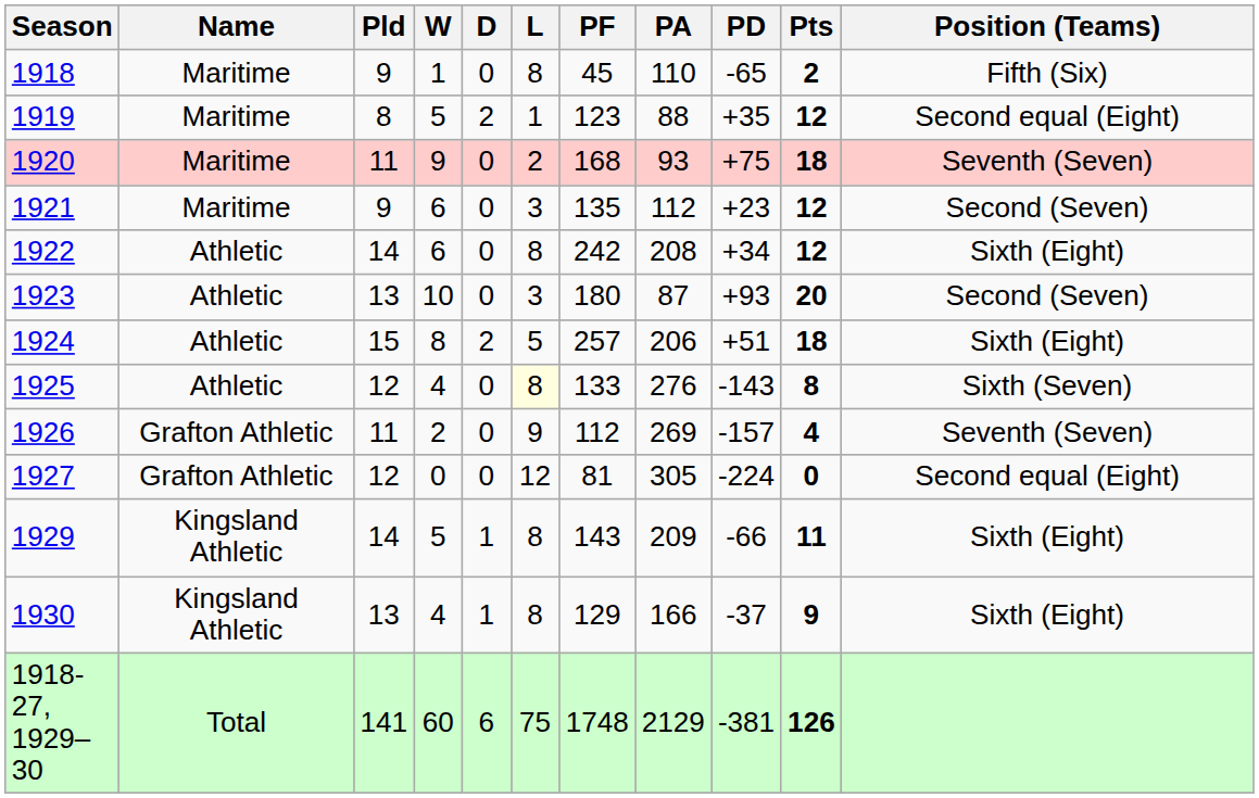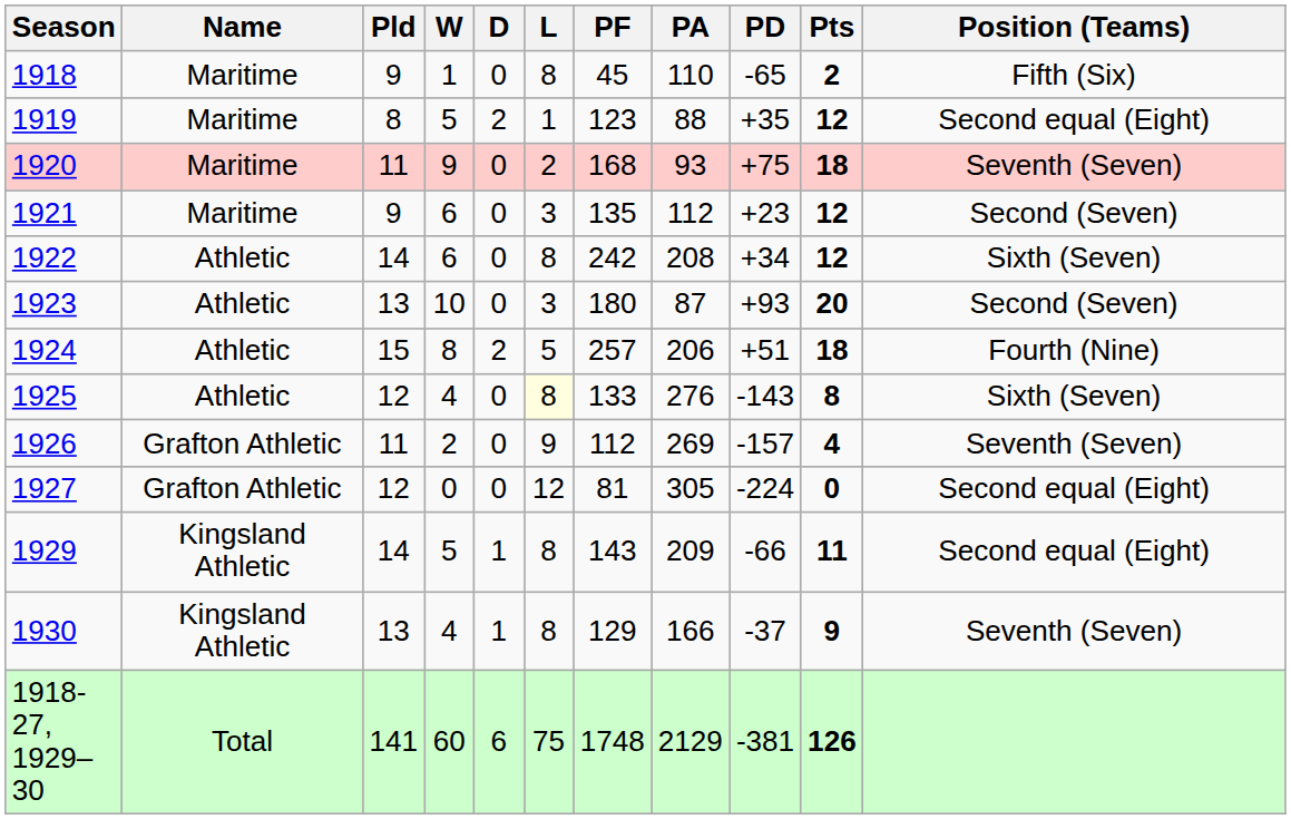 <table class="wikitable" style="text-align:center;">
 <tr>
 <th width=30>Season</th>
 <th width=125 abbr="Name">Name</th>
 <th width=20 abbr="Played">Pld</th>
 <th width=20 abbr="Won">W</th>
 <th width=20 abbr="Drawn">D</th>
 <th width=20 abbr="Lost">L</th>
 <th width=20 abbr="Points for">PF</th>
 <th width=20 abbr="Points against">PA</th>
 <th width=20 abbr="Points difference">PD</th>
 <th width=20 abbr="Points">Pts</th>
 <th width=225>Position (Teams)</th>
 </tr>
 <tr>
 <td style="text-align:left;"><a href='#'>1918</a></td>
 <td>Maritime</td>
 <td>9</td>
 <td>1</td>
 <td>0</td>
 <td>8</td>
 <td>45</td>
 <td>110</td>
 <td>-65</td>
 <td><strong>2</strong></td>
 <td>Fifth (Six)</td>
 </tr>
 <tr>
 <td style="text-align:left;"><a href='#'>1919</a></td>
 <td>Maritime</td>
 <td>8</td>
 <td>5</td>
 <td>2</td>
 <td>1</td>
 <td>123</td>
 <td>88</td>
 <td>+35</td>
 <td><strong>12</strong></td>
 <td>Second equal (Eight)</td>
 </tr>
 <tr style="background: #FFCCCC;">
 <td style="text-align:left;"><a href='#'>1920</a></td>
 <td>Maritime</td>
 <td>11</td>
 <td>9</td>
 <td>0</td>
 <td>2</td>
 <td>168</td>
 <td>93</td>
 <td>+75</td>
 <td><strong>18</strong></td>
 <td>Seventh (Seven)</td>
 </tr>
 <tr>
 <td style="text-align:left;"><a href='#'>1921</a></td>
 <td>Maritime</td>
 <td>9</td>
 <td>6</td>
 <td>0</td>
 <td>3</td>
 <td>135</td>
 <td>112</td>
 <td>+23</td>
 <td><strong>12</strong></td>
 <td>Second (Seven)</td>
 </tr>
 <tr>
 <td style="text-align:left;"><a href='#'>1922</a></td>
 <td>Athletic</td>
 <td>14</td>
 <td>6</td>
 <td>0</td>
 <td>8</td>
 <td>242</td>
 <td>208</td>
 <td>+34</td>
 <td><strong>12</strong></td>
-<td>Sixth (Eight)</td>
+<td>Sixth (Seven)</td>
 </tr>
 <tr>
 <td style="text-align:left;"><a href='#'>1923</a></td>
 <td>Athletic</td>
 <td>13</td>
 <td>10</td>
 <td>0</td>
 <td>3</td>
 <td>180</td>
 <td>87</td>
 <td>+93</td>
 <td><strong>20</strong></td>
 <td>Second (Seven)</td>
 </tr>
 <tr>
 <td style="text-align:left;"><a href='#'>1924</a></td>
 <td>Athletic</td>
 <td>15</td>
 <td>8</td>
 <td>2</td>
 <td>5</td>
 <td>257</td>
 <td>206</td>
 <td>+51</td>
 <td><strong>18</strong></td>
-<td>Sixth (Eight)</td>
+<td>Fourth (Nine)</td>
 </tr>
 <tr>
 <td style="text-align:left;"><a href='#'>1925</a></td>
 <td>Athletic</td>
 <td>12</td>
 <td>4</td>
 <td>0</td>
 <td style="background: lightyellow;">8</td>
 <td>133</td>
 <td>276</td>
 <td>-143</td>
 <td><strong>8</strong></td>
 <td>Sixth (Seven)</td>
 </tr>
 <tr>
 <td style="text-align:left;"><a href='#'>1926</a></td>
 <td>Grafton Athletic</td>
 <td>11</td>
 <td>2</td>
 <td>0</td>
 <td>9</td>
 <td>112</td>
 <td>269</td>
 <td>-157</td>
 <td><strong>4</strong></td>
 <td>Seventh (Seven)</td>
 </tr>
 <tr>
 <td style="text-align:left;"><a href='#'>1927</a></td>
 <td>Grafton Athletic</td>
 <td>12</td>
 <td>0</td>
 <td>0</td>
 <td>12</td>
 <td>81</td>
 <td>305</td>
 <td>-224</td>
 <td><strong>0</strong></td>
 <td>Second equal (Eight)</td>
 </tr>
 <tr>
 <td style="text-align:left;"><a href='#'>1929</a></td>
 <td>Kingsland Athletic</td>
 <td>14</td>
 <td>5</td>
 <td>1</td>
 <td>8</td>
 <td>143</td>
 <td>209</td>
 <td>-66</td>
 <td><strong>11</strong></td>
-<td>Sixth (Eight)</td>
+<td>Second equal (Eight)</td>
 </tr>
 <tr>
 <td style="text-align:left;"><a href='#'>1930</a></td>
 <td>Kingsland Athletic</td>
 <td>13</td>
 <td>4</td>
 <td>1</td>
 <td>8</td>
 <td>129</td>
 <td>166</td>
 <td>-37</td>
 <td><strong>9</strong></td>
-<td>Sixth (Eight)</td>
+<td>Seventh (Seven)</td>
 </tr>
 <tr style="background: #ccffcc;">
 <td style="text-align:left;">1918-27, 1929–30</td>
 <td>Total</td>
 <td>141</td>
 <td>60</td>
 <td>6</td>
 <td>75</td>
 <td>1748</td>
 <td>2129</td>
 <td>-381</td>
 <td><strong>126</strong></td>
 <td></td>
 </tr>
 </table>
